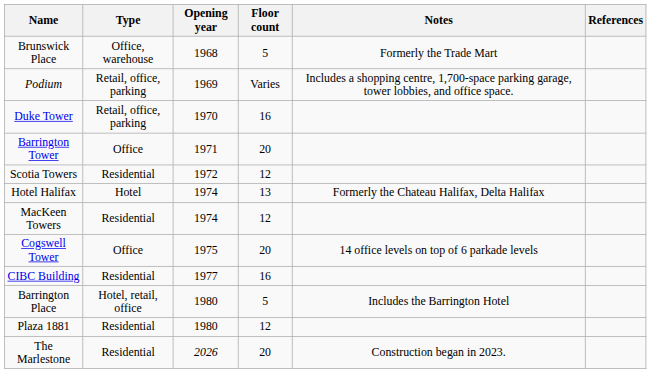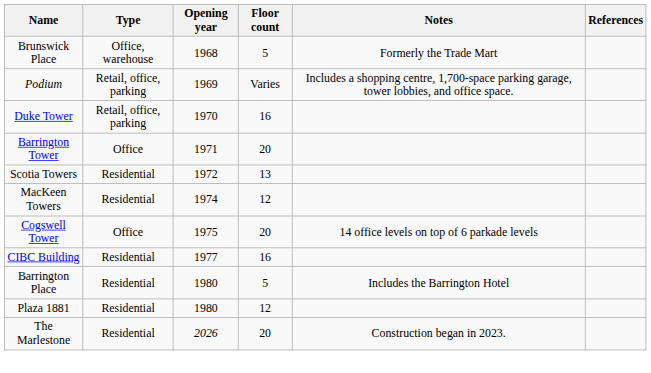 <table class="wikitable" style="text-align: center">
 <tr>
 <th>Name</th>
 <th>Type</th>
 <th>Opening year</th>
 <th>Floor count</th>
 <th>Notes</th>
 <th>References</th>
 </tr>
 <tr>
 <td>Brunswick Place</td>
 <td>Office, warehouse</td>
 <td>1968</td>
 <td>5</td>
 <td>Formerly the Trade Mart</td>
 <td></td>
 </tr>
 <tr>
 <td><em>Podium</em></td>
 <td>Retail, office, parking</td>
 <td>1969</td>
 <td>Varies</td>
 <td>Includes a shopping centre, 1,700-space parking garage, tower lobbies, and office space.</td>
 <td></td>
 </tr>
 <tr>
 <td><a href='#'>Duke Tower</a></td>
 <td>Retail, office, parking</td>
 <td>1970</td>
 <td>16</td>
 <td></td>
 <td></td>
 </tr>
 <tr>
 <td><a href='#'>Barrington Tower</a></td>
 <td>Office</td>
 <td>1971</td>
 <td>20</td>
 <td></td>
 <td></td>
 </tr>
 <tr>
 <td>Scotia Towers</td>
 <td>Residential</td>
 <td>1972</td>
-<td>12</td>
+<td>13</td>
 <td></td>
-<td></td>
-</tr>
-<tr>
-<td>Hotel Halifax</td>
-<td>Hotel</td>
-<td>1974</td>
-<td>13</td>
-<td>Formerly the Chateau Halifax, Delta Halifax</td>
 <td></td>
 </tr>
 <tr>
 <td>MacKeen Towers</td>
 <td>Residential</td>
 <td>1974</td>
 <td>12</td>
 <td></td>
 <td></td>
 </tr>
 <tr>
 <td><a href='#'>Cogswell Tower</a></td>
 <td>Office</td>
 <td>1975</td>
 <td>20</td>
 <td>14 office levels on top of 6 parkade levels</td>
 <td></td>
 </tr>
 <tr>
 <td><a href='#'>CIBC Building</a></td>
 <td>Residential</td>
 <td>1977</td>
 <td>16</td>
 <td></td>
 <td></td>
 </tr>
 <tr>
 <td>Barrington Place</td>
-<td>Hotel, retail, office</td>
+<td>Residential</td>
 <td>1980</td>
 <td>5</td>
 <td>Includes the Barrington Hotel</td>
 <td></td>
 </tr>
 <tr>
 <td>Plaza 1881</td>
 <td>Residential</td>
 <td>1980</td>
 <td>12</td>
 <td></td>
 <td></td>
 </tr>
 <tr>
 <td>The Marlestone</td>
 <td>Residential</td>
 <td><em>2026</em></td>
 <td>20</td>
 <td>Construction began in 2023.</td>
 <td></td>
 </tr>
 </table>
